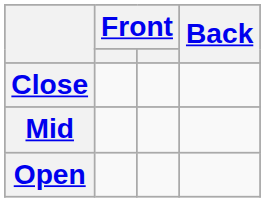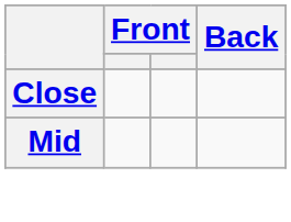 <table class="wikitable" style="text-align: center;">
 <tr>
 <th rowspan="2"></th>
 <th colspan="2"><a href='#'>Front</a></th>
 <th rowspan="2"><a href='#'>Back</a></th>
 </tr>
 <tr>
 <th></th>
 <th></th>
 </tr>
 <tr>
 <th><a href='#'>Close</a></th>
 <td></td>
 <td></td>
 <td></td>
 </tr>
 <tr>
 <th><a href='#'>Mid</a></th>
 <td></td>
 <td></td>
 <td></td>
 </tr>
-<tr>
-<th><a href='#'>Open</a></th>
-<td></td>
-<td></td>
-<td></td>
-</tr>
 </table>
